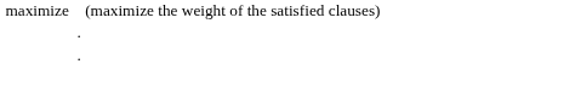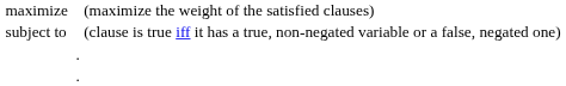 <table>
 <tr>
 <td>maximize</td>
 <td></td>
 <td></td>
 <td>(maximize the weight of the satisfied clauses)</td>
+</tr>
+<tr>
+<td>subject to</td>
+<td></td>
+<td></td>
+<td>(clause is true <a href='#'>iff</a> it has a true, non-negated variable or a false, negated one)</td>
 </tr>
 <tr>
 <td></td>
 <td></td>
 <td>.</td>
 </tr>
 <tr>
 <td></td>
 <td></td>
 <td>.</td>
 </tr>
 </table>
